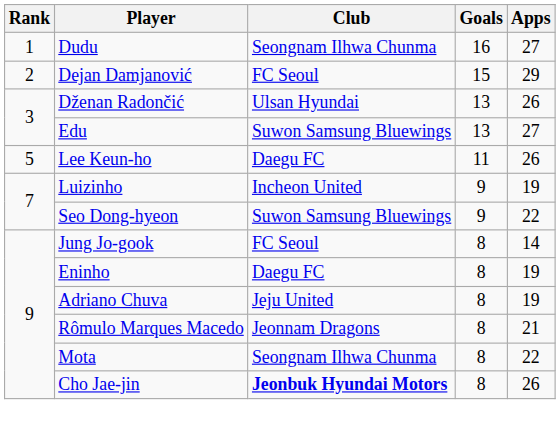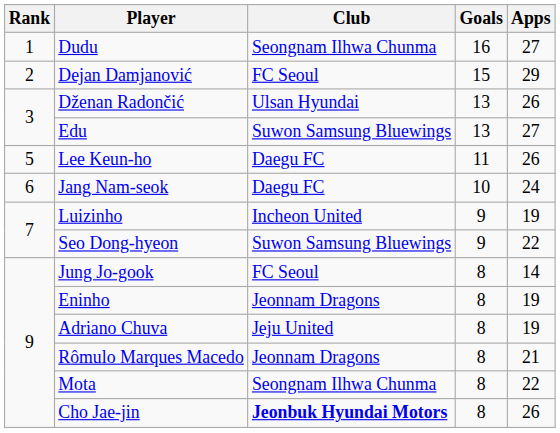 <table class="wikitable">
 <tr>
 <th>Rank</th>
 <th>Player</th>
 <th>Club</th>
 <th>Goals</th>
 <th>Apps</th>
 </tr>
 <tr>
 <td align=center>1</td>
 <td> <a href='#'>Dudu</a></td>
 <td><a href='#'>Seongnam Ilhwa Chunma</a></td>
 <td align=center>16</td>
 <td align=center>27</td>
 </tr>
 <tr>
 <td align=center>2</td>
 <td> <a href='#'>Dejan Damjanović</a></td>
 <td><a href='#'>FC Seoul</a></td>
 <td align=center>15</td>
 <td align=center>29</td>
 </tr>
 <tr>
 <td rowspan="2" align=center>3</td>
 <td> <a href='#'>Dženan Radončić</a></td>
 <td><a href='#'>Ulsan Hyundai</a></td>
 <td align=center>13</td>
 <td align=center>26</td>
 </tr>
 <tr>
 <td> <a href='#'>Edu</a></td>
 <td><a href='#'>Suwon Samsung Bluewings</a></td>
 <td align=center>13</td>
 <td align=center>27</td>
 </tr>
 <tr>
 <td align=center>5</td>
 <td> <a href='#'>Lee Keun-ho</a></td>
 <td><a href='#'>Daegu FC</a></td>
 <td align=center>11</td>
 <td align=center>26</td>
 </tr>
 <tr>
+<td align=center>6</td>
+<td> <a href='#'>Jang Nam-seok</a></td>
+<td><a href='#'>Daegu FC</a></td>
+<td align=center>10</td>
+<td align=center>24</td>
+</tr>
+<tr>
 <td rowspan="2" align=center>7</td>
 <td> <a href='#'>Luizinho</a></td>
 <td><a href='#'>Incheon United</a></td>
 <td align=center>9</td>
 <td align=center>19</td>
 </tr>
 <tr>
 <td> <a href='#'>Seo Dong-hyeon</a></td>
 <td><a href='#'>Suwon Samsung Bluewings</a></td>
 <td align=center>9</td>
 <td align=center>22</td>
 </tr>
 <tr>
 <td rowspan="6" align=center>9</td>
 <td> <a href='#'>Jung Jo-gook</a></td>
 <td><a href='#'>FC Seoul</a></td>
 <td align=center>8</td>
 <td align=center>14</td>
 </tr>
 <tr>
 <td> <a href='#'>Eninho</a></td>
-<td><a href='#'>Daegu FC</a></td>
+<td><a href='#'>Jeonnam Dragons</a></td>
 <td align=center>8</td>
 <td align=center>19</td>
 </tr>
 <tr>
 <td> <a href='#'>Adriano Chuva</a></td>
 <td><a href='#'>Jeju United</a></td>
 <td align=center>8</td>
 <td align=center>19</td>
 </tr>
 <tr>
 <td> <a href='#'>Rômulo Marques Macedo</a></td>
 <td><a href='#'>Jeonnam Dragons</a></td>
 <td align=center>8</td>
 <td align=center>21</td>
 </tr>
 <tr>
 <td> <a href='#'>Mota</a></td>
 <td><a href='#'>Seongnam Ilhwa Chunma</a></td>
 <td align=center>8</td>
 <td align=center>22</td>
 </tr>
 <tr>
 <td> <a href='#'>Cho Jae-jin</a></td>
 <td><strong><a href='#'>Jeonbuk Hyundai Motors</a></strong></td>
 <td align=center>8</td>
 <td align=center>26</td>
 </tr>
 </table>
